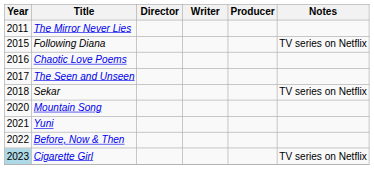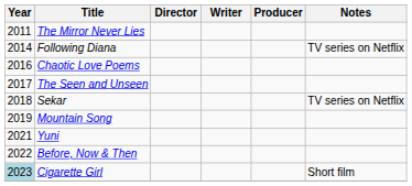 <table class="wikitable sortable">
 <tr>
 <th>Year</th>
 <th>Title</th>
 <th width="65">Director</th>
 <th width="65">Writer</th>
 <th width="65">Producer</th>
 <th>Notes</th>
 </tr>
 <tr>
 <td>2011</td>
 <td><em><a href='#'>The Mirror Never Lies</a></em></td>
 <td></td>
 <td></td>
 <td></td>
 <td></td>
 </tr>
 <tr>
-<td>2015</td>
+<td>2014</td>
 <td><em>Following Diana</em></td>
 <td></td>
 <td></td>
 <td></td>
 <td>TV series on Netflix</td>
 </tr>
 <tr>
 <td>2016</td>
 <td><em><a href='#'>Chaotic Love Poems</a></em></td>
 <td></td>
 <td></td>
 <td></td>
 <td></td>
 </tr>
 <tr>
 <td>2017</td>
 <td><em><a href='#'>The Seen and Unseen</a></em></td>
 <td></td>
 <td></td>
 <td></td>
 <td></td>
 </tr>
 <tr>
 <td>2018</td>
 <td><em>Sekar</em></td>
 <td></td>
 <td></td>
 <td></td>
 <td>TV series on Netflix</td>
 </tr>
 <tr>
-<td>2020</td>
+<td>2019</td>
 <td><em><a href='#'>Mountain Song</a></em></td>
 <td></td>
 <td></td>
 <td></td>
 <td></td>
 </tr>
 <tr>
 <td>2021</td>
 <td><em><a href='#'>Yuni</a></em></td>
 <td></td>
 <td></td>
 <td></td>
 <td></td>
 </tr>
 <tr>
 <td>2022</td>
 <td><em><a href='#'>Before, Now & Then</a></em></td>
 <td></td>
 <td></td>
 <td></td>
 <td></td>
 </tr>
 <tr>
 <td style="background: lightblue;">2023</td>
 <td><em><a href='#'>Cigarette Girl</a></em></td>
 <td></td>
 <td></td>
 <td></td>
-<td>TV series on Netflix</td>
+<td>Short film</td>
 </tr>
 <tr>
 </tr>
 </table>
